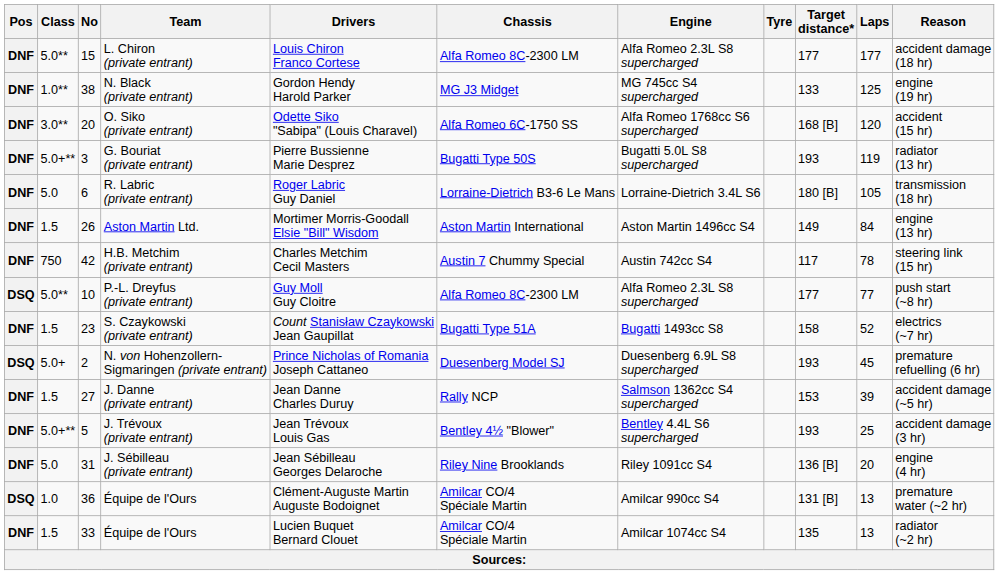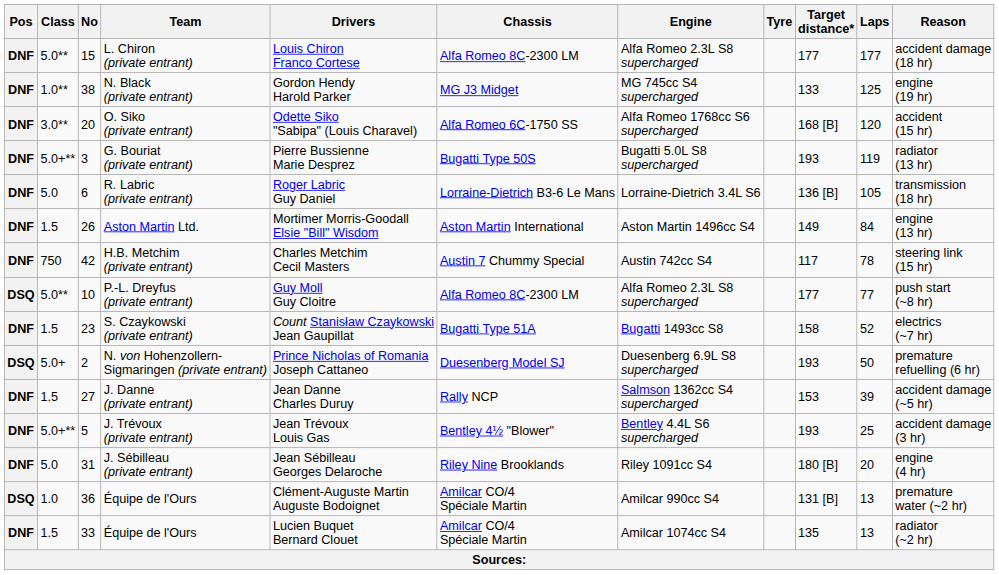 <table class="wikitable" style="font-size: 95%;">
 <tr>
 <th>Pos</th>
 <th>Class</th>
 <th>No</th>
 <th>Team</th>
 <th>Drivers</th>
 <th>Chassis</th>
 <th>Engine</th>
 <th>Tyre</th>
 <th>Target<br>distance*</th>
 <th>Laps</th>
 <th>Reason</th>
 </tr>
 <tr>
 <th>DNF</th>
 <td>5.0**</td>
 <td>15</td>
 <td> L. Chiron<br><em>(private entrant)</em></td>
 <td> <a href='#'>Louis Chiron</a><br> <a href='#'>Franco Cortese</a></td>
 <td><a href='#'>Alfa Romeo 8C</a>-2300 LM</td>
 <td>Alfa Romeo 2.3L S8<br><em>supercharged</em></td>
 <td></td>
 <td>177</td>
 <td>177</td>
 <td>accident damage<br> (18 hr)</td>
 </tr>
 <tr>
 <th>DNF</th>
 <td>1.0**</td>
 <td>38</td>
 <td> N. Black<br><em>(private entrant)</em></td>
 <td> Gordon Hendy<br> Harold Parker</td>
 <td><a href='#'>MG J3 Midget</a></td>
 <td>MG 745cc S4<br><em>supercharged</em></td>
 <td></td>
 <td>133</td>
 <td>125</td>
 <td>engine<br> (19 hr)</td>
 </tr>
 <tr>
 <th>DNF</th>
 <td>3.0**</td>
 <td>20</td>
 <td> O. Siko<br><em>(private entrant)</em></td>
 <td> <a href='#'>Odette Siko</a><br> "Sabipa" (Louis Charavel)</td>
 <td><a href='#'>Alfa Romeo 6C</a>-1750 SS</td>
 <td>Alfa Romeo 1768cc S6<br><em>supercharged</em></td>
 <td></td>
 <td>168 [B]</td>
 <td>120</td>
 <td>accident<br> (15 hr)</td>
 </tr>
 <tr>
 <th>DNF</th>
 <td>5.0+**</td>
 <td>3</td>
 <td> G. Bouriat<br><em>(private entrant)</em></td>
 <td> Pierre Bussienne<br> Marie Desprez</td>
 <td><a href='#'>Bugatti Type 50S</a></td>
 <td>Bugatti 5.0L S8<br><em>supercharged</em></td>
 <td></td>
 <td>193</td>
 <td>119</td>
 <td>radiator<br> (13 hr)</td>
 </tr>
 <tr>
 <th>DNF</th>
 <td>5.0</td>
 <td>6</td>
 <td> R. Labric<br><em>(private entrant)</em></td>
 <td> <a href='#'>Roger Labric</a><br> Guy Daniel</td>
 <td><a href='#'>Lorraine-Dietrich</a> B3-6 Le Mans</td>
 <td>Lorraine-Dietrich 3.4L S6</td>
 <td></td>
-<td>180 [B]</td>
+<td>136 [B]</td>
 <td>105</td>
 <td>transmission<br> (18 hr)</td>
 </tr>
 <tr>
 <th>DNF</th>
 <td>1.5</td>
 <td>26</td>
 <td> <a href='#'>Aston Martin</a> Ltd.</td>
 <td> Mortimer Morris-Goodall<br> <a href='#'>Elsie "Bill" Wisdom</a></td>
 <td><a href='#'>Aston Martin</a> International</td>
 <td>Aston Martin 1496cc S4</td>
 <td></td>
 <td>149</td>
 <td>84</td>
 <td>engine<br> (13 hr)</td>
 </tr>
 <tr>
 <th>DNF</th>
 <td>750</td>
 <td>42</td>
 <td> H.B. Metchim<br><em>(private entrant)</em></td>
 <td> Charles Metchim<br> Cecil Masters</td>
 <td><a href='#'>Austin 7</a> Chummy Special</td>
 <td>Austin 742cc S4</td>
 <td></td>
 <td>117</td>
 <td>78</td>
 <td>steering link<br>(15 hr)</td>
 </tr>
 <tr>
 <th>DSQ</th>
 <td>5.0**</td>
 <td>10</td>
 <td> P.-L. Dreyfus<br><em>(private entrant)</em></td>
 <td> <a href='#'>Guy Moll</a><br> Guy Cloitre</td>
 <td><a href='#'>Alfa Romeo 8C</a>-2300 LM</td>
 <td>Alfa Romeo 2.3L S8<br><em>supercharged</em></td>
 <td></td>
 <td>177</td>
 <td>77</td>
 <td>push start<br> (~8 hr)</td>
 </tr>
 <tr>
 <th>DNF</th>
 <td>1.5</td>
 <td>23</td>
 <td> S. Czaykowski<br><em>(private entrant)</em></td>
 <td> <em>Count</em> <a href='#'>Stanisław Czaykowski</a><br> Jean Gaupillat</td>
 <td><a href='#'>Bugatti Type 51A</a></td>
 <td><a href='#'>Bugatti</a> 1493cc S8</td>
 <td></td>
 <td>158</td>
 <td>52</td>
 <td>electrics<br> (~7 hr)</td>
 </tr>
 <tr>
 <th>DSQ</th>
 <td>5.0+</td>
 <td>2</td>
 <td> N. <em>von</em> Hohenzollern-<br>Sigmaringen <em>(private entrant)</em></td>
 <td> <a href='#'>Prince Nicholas of Romania</a><br> Joseph Cattaneo</td>
 <td><a href='#'>Duesenberg Model SJ</a></td>
 <td>Duesenberg 6.9L S8<br><em>supercharged</em></td>
 <td></td>
 <td>193</td>
-<td>45</td>
+<td>50</td>
 <td>premature<br>refuelling (6 hr)</td>
 </tr>
 <tr>
 <th>DNF</th>
 <td>1.5</td>
 <td>27</td>
 <td> J. Danne<br><em>(private entrant)</em></td>
 <td> Jean Danne<br> Charles Duruy</td>
 <td><a href='#'>Rally</a> NCP</td>
 <td><a href='#'>Salmson</a> 1362cc S4<br><em>supercharged</em></td>
 <td></td>
 <td>153</td>
 <td>39</td>
 <td>accident damage<br> (~5 hr)</td>
 </tr>
 <tr>
 <th>DNF</th>
 <td>5.0+**</td>
 <td>5</td>
 <td> J. Trévoux<br><em>(private entrant)</em></td>
 <td> Jean Trévoux<br> Louis Gas</td>
 <td><a href='#'>Bentley 4½</a> "Blower"</td>
 <td><a href='#'>Bentley</a> 4.4L S6 <br><em>supercharged</em></td>
 <td></td>
 <td>193</td>
 <td>25</td>
 <td>accident damage<br> (3 hr)</td>
 </tr>
 <tr>
 <th>DNF</th>
 <td>5.0</td>
 <td>31</td>
 <td> J. Sébilleau<br><em>(private entrant)</em></td>
 <td> Jean Sébilleau<br> Georges Delaroche</td>
 <td><a href='#'>Riley Nine</a> Brooklands</td>
 <td>Riley 1091cc S4</td>
 <td></td>
-<td>136 [B]</td>
+<td>180 [B]</td>
 <td>20</td>
 <td>engine<br> (4 hr)</td>
 </tr>
 <tr>
 <th>DSQ</th>
 <td>1.0</td>
 <td>36</td>
 <td> Équipe de l'Ours</td>
 <td> Clément-Auguste Martin<br> Auguste Bodoignet</td>
 <td><a href='#'>Amilcar</a> CO/4<br>Spéciale Martin</td>
 <td>Amilcar 990cc S4</td>
 <td></td>
 <td>131 [B]</td>
 <td>13</td>
 <td>premature<br>water (~2 hr)</td>
 </tr>
 <tr>
 <th>DNF</th>
 <td>1.5</td>
 <td>33</td>
 <td> Équipe de l'Ours</td>
 <td> Lucien Buquet<br> Bernard Clouet</td>
 <td><a href='#'>Amilcar</a> CO/4<br>Spéciale Martin</td>
 <td>Amilcar 1074cc S4</td>
 <td></td>
 <td>135</td>
 <td>13</td>
 <td>radiator<br> (~2 hr)</td>
 </tr>
 <tr>
 <th colspan="11">Sources:</th>
 </tr>
 </table>
